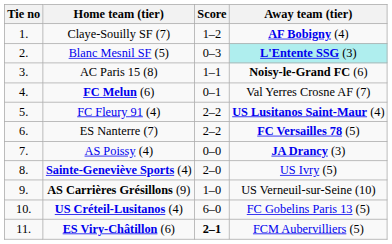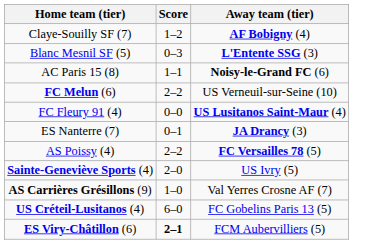 <table class="wikitable" style="text-align: center">
 <tr>
-<th>Tie no</th>
 <th>Home team (tier)</th>
 <th>Score</th>
 <th>Away team (tier)</th>
 </tr>
 <tr>
-<td>1.</td>
 <td>Claye-Souilly SF (7)</td>
 <td>1–2</td>
 <td><strong><a href='#'>AF Bobigny</a></strong> (4)</td>
 </tr>
 <tr>
-<td>2.</td>
 <td><a href='#'>Blanc Mesnil SF</a> (5)</td>
 <td>0–3 </td>
-<td style="background: paleturquoise;"><strong><a href='#'>L'Entente SSG</a></strong> (3)</td>
+<td><strong><a href='#'>L'Entente SSG</a></strong> (3)</td>
 </tr>
 <tr>
-<td>3.</td>
 <td>AC Paris 15 (8)</td>
 <td>1–1 </td>
 <td><strong>Noisy-le-Grand FC</strong> (6)</td>
 </tr>
 <tr>
-<td>4.</td>
 <td><strong><a href='#'>FC Melun</a></strong> (6)</td>
-<td>0–1</td>
-<td>Val Yerres Crosne AF (7)</td>
+<td>2–2 </td>
+<td>US Verneuil-sur-Seine (10)</td>
 </tr>
 <tr>
-<td>5.</td>
 <td><a href='#'>FC Fleury 91</a> (4)</td>
-<td>2–2 </td>
+<td>0–0 </td>
 <td><strong><a href='#'>US Lusitanos Saint-Maur</a></strong> (4)</td>
 </tr>
 <tr>
-<td>6.</td>
 <td>ES Nanterre (7)</td>
+<td>0–1</td>
+<td><strong><a href='#'>JA Drancy</a></strong> (3)</td>
+</tr>
+<tr>
+<td><a href='#'>AS Poissy</a> (4)</td>
 <td>2–2 </td>
 <td><strong><a href='#'>FC Versailles 78</a></strong> (5)</td>
 </tr>
 <tr>
-<td>7.</td>
-<td><a href='#'>AS Poissy</a> (4)</td>
-<td>0–0 </td>
-<td><strong><a href='#'>JA Drancy</a></strong> (3)</td>
-</tr>
-<tr>
-<td>8.</td>
 <td><strong><a href='#'>Sainte-Geneviève Sports</a></strong> (4)</td>
 <td>2–0</td>
 <td><a href='#'>US Ivry</a> (5)</td>
 </tr>
 <tr>
-<td>9.</td>
 <td><strong>AS Carrières Grésillons</strong> (9)</td>
 <td>1–0</td>
-<td>US Verneuil-sur-Seine (10)</td>
+<td>Val Yerres Crosne AF (7)</td>
 </tr>
 <tr>
-<td>10.</td>
 <td><strong><a href='#'>US Créteil-Lusitanos</a></strong> (4)</td>
 <td>6–0</td>
 <td><a href='#'>FC Gobelins Paris 13</a> (5)</td>
 </tr>
 <tr>
-<td>11.</td>
 <td><strong><a href='#'>ES Viry-Châtillon</a></strong> (6)</td>
 <td><strong>2–1</strong></td>
 <td><a href='#'>FCM Aubervilliers</a> (5)</td>
 </tr>
 </table>
